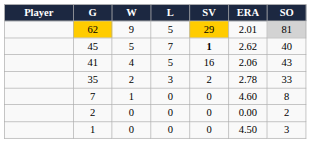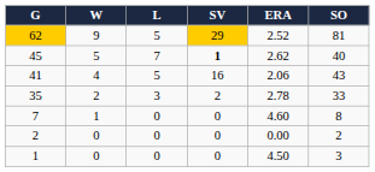 <table class="wikitable sortable">
 <tr>
-<th style="background:#1c2841;color:white;" width="16%">Player</th>
 <th style="background:#1c2841;color:white;" width="9%">G</th>
 <th style="background:#1c2841;color:white;" width="9%">W</th>
 <th style="background:#1c2841;color:white;" width="9%">L</th>
 <th style="background:#1c2841;color:white;" width="9%">SV</th>
 <th style="background:#1c2841;color:white;" width="9%">ERA</th>
 <th style="background:#1c2841;color:white;" width="9%">SO</th>
 </tr>
 <tr align="center">
-<td></td>
 <td bgcolor="#FFCC00">62</td>
 <td>9</td>
 <td>5</td>
 <td bgcolor="#FFCC00">29</td>
-<td>2.01</td>
-<td style="background: lightgrey;">81</td>
+<td>2.52</td>
+<td>81</td>
 </tr>
 <tr align="center">
-<td></td>
 <td>45</td>
 <td>5</td>
 <td>7</td>
 <td><strong>1</strong></td>
 <td>2.62</td>
 <td>40</td>
 </tr>
 <tr align="center">
-<td></td>
 <td>41</td>
 <td>4</td>
 <td>5</td>
 <td>16</td>
 <td>2.06</td>
 <td>43</td>
 </tr>
 <tr align="center">
-<td></td>
 <td>35</td>
 <td>2</td>
 <td>3</td>
 <td>2</td>
 <td>2.78</td>
 <td>33</td>
 </tr>
 <tr align="center">
-<td></td>
 <td>7</td>
 <td>1</td>
 <td>0</td>
 <td>0</td>
 <td>4.60</td>
 <td>8</td>
 </tr>
 <tr align="center">
-<td></td>
 <td>2</td>
 <td>0</td>
 <td>0</td>
 <td>0</td>
 <td>0.00</td>
 <td>2</td>
 </tr>
 <tr align="center">
-<td></td>
 <td>1</td>
 <td>0</td>
 <td>0</td>
 <td>0</td>
 <td>4.50</td>
 <td>3</td>
 </tr>
 </table>
